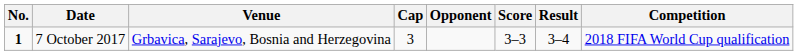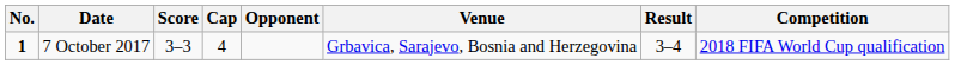 <table class="wikitable sortable">
 <tr>
 <th scope=col>No.</th>
 <th scope=col>Date</th>
-<th scope=col>Venue</th>
+<th scope=col>Score</th>
 <th scope=col>Cap</th>
 <th scope=col>Opponent</th>
-<th scope=col>Score</th>
+<th scope=col>Venue</th>
 <th scope=col>Result</th>
 <th scope=col>Competition</th>
 </tr>
 <tr>
 <td align=center><strong>1</strong></td>
 <td>7 October 2017</td>
+<td align=center>3–3</td>
+<td align=center>4</td>
+<td></td>
 <td><a href='#'>Grbavica</a>, <a href='#'>Sarajevo</a>, Bosnia and Herzegovina</td>
-<td align=center>3</td>
-<td></td>
-<td align=center>3–3</td>
 <td align=center>3–4</td>
 <td><a href='#'>2018 FIFA World Cup qualification</a></td>
 </tr>
 </table>
